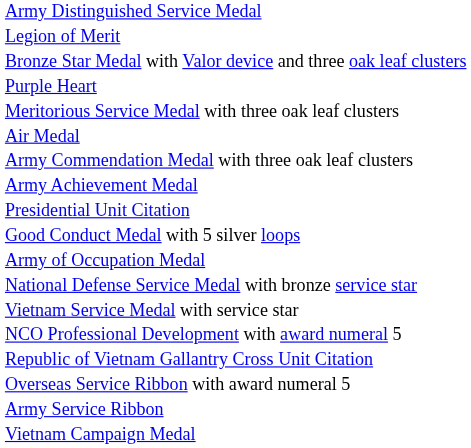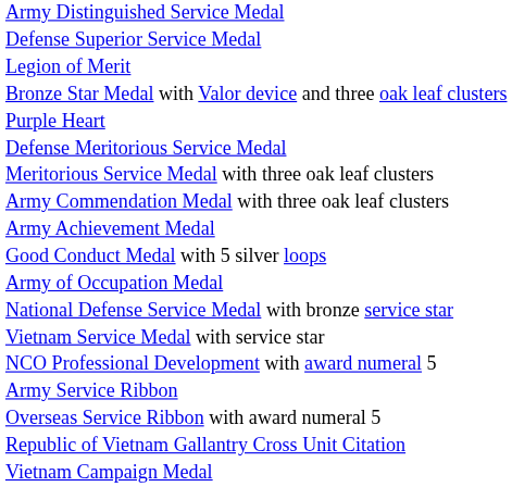 <table>
 <tr>
 <td></td>
 <td><a href='#'>Army Distinguished Service Medal</a></td>
+</tr>
+<tr>
+<td></td>
+<td><a href='#'>Defense Superior Service Medal</a></td>
 </tr>
 <tr>
 <td></td>
 <td><a href='#'>Legion of Merit</a></td>
 </tr>
 <tr>
 <td></td>
 <td><a href='#'>Bronze Star Medal</a> with <a href='#'>Valor device</a> and three <a href='#'>oak leaf clusters</a></td>
 </tr>
 <tr>
 <td></td>
 <td><a href='#'>Purple Heart</a></td>
 </tr>
 <tr>
 <td></td>
-<td><a href='#'>Meritorious Service Medal</a> with three oak leaf clusters</td>
+<td><a href='#'>Defense Meritorious Service Medal</a></td>
 </tr>
 <tr>
 <td></td>
-<td><a href='#'>Air Medal</a></td>
+<td><a href='#'>Meritorious Service Medal</a> with three oak leaf clusters</td>
 </tr>
 <tr>
 <td></td>
 <td><a href='#'>Army Commendation Medal</a> with three oak leaf clusters</td>
 </tr>
 <tr>
 <td></td>
 <td><a href='#'>Army Achievement Medal</a></td>
-</tr>
-<tr>
-<td></td>
-<td><a href='#'>Presidential Unit Citation</a></td>
 </tr>
 <tr>
 <td></td>
 <td><a href='#'>Good Conduct Medal</a> with 5 silver <a href='#'>loops</a></td>
 </tr>
 <tr>
 <td></td>
 <td><a href='#'>Army of Occupation Medal</a></td>
 </tr>
 <tr>
 <td></td>
 <td><a href='#'>National Defense Service Medal</a> with bronze <a href='#'>service star</a></td>
 </tr>
 <tr>
 <td></td>
 <td><a href='#'>Vietnam Service Medal</a> with service star</td>
 </tr>
 <tr>
 <td><span></span></td>
 <td><a href='#'>NCO Professional Development</a> with <a href='#'>award numeral</a> 5</td>
 </tr>
 <tr>
 <td></td>
-<td><a href='#'>Republic of Vietnam Gallantry Cross Unit Citation</a></td>
+<td><a href='#'>Army Service Ribbon</a></td>
 </tr>
 <tr>
 <td><span></span></td>
 <td><a href='#'>Overseas Service Ribbon</a> with award numeral 5</td>
 </tr>
 <tr>
 <td></td>
-<td><a href='#'>Army Service Ribbon</a></td>
+<td><a href='#'>Republic of Vietnam Gallantry Cross Unit Citation</a></td>
 </tr>
 <tr>
 <td></td>
 <td><a href='#'>Vietnam Campaign Medal</a></td>
 </tr>
 </table>
